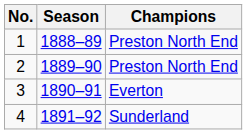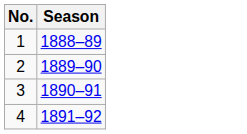 <table class="wikitable">
 <tr>
 <th>No.</th>
 <th>Season</th>
-<th>Champions</th>
 </tr>
 <tr>
 <td align=center>1</td>
 <td><a href='#'>1888–89</a></td>
-<td><a href='#'>Preston North End</a></td>
 </tr>
 <tr>
 <td align=center>2</td>
 <td><a href='#'>1889–90</a></td>
-<td><a href='#'>Preston North End</a></td>
 </tr>
 <tr>
 <td align=center>3</td>
 <td><a href='#'>1890–91</a></td>
-<td><a href='#'>Everton</a></td>
 </tr>
 <tr>
 <td align=center>4</td>
 <td><a href='#'>1891–92</a></td>
-<td><a href='#'>Sunderland</a></td>
 </tr>
 </table>
